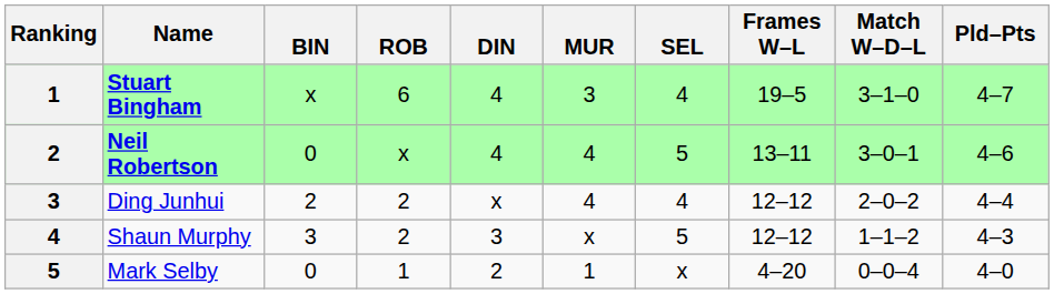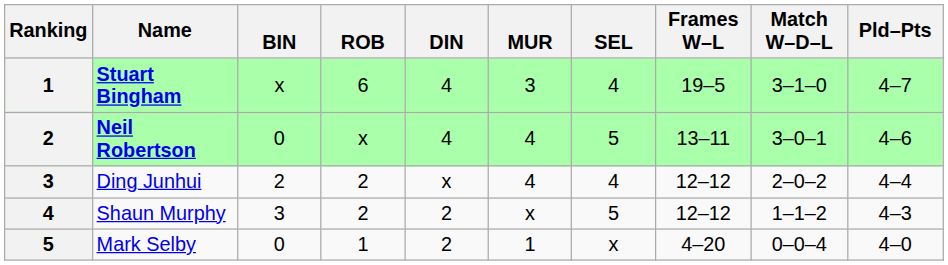 <table class="wikitable" style="text-align:center">
 <tr>
 <th width=60>Ranking</th>
 <th class="unsortable" style="width:110px;">Name</th>
 <th width=60><br> BIN</th>
 <th width=60><br> ROB</th>
 <th width=60><br> DIN</th>
 <th width=60><br> MUR</th>
 <th width=60><br> SEL</th>
 <th ! width=70>Frames<br>W–L</th>
 <th width=70>Match<br>W–D–L</th>
 <th width=70>Pld–Pts</th>
 </tr>
 <tr style="background:#afa;">
 <th>1</th>
 <td style="text-align:left;"><strong><a href='#'>Stuart Bingham</a></strong></td>
 <td>x</td>
 <td>6</td>
 <td>4</td>
 <td>3</td>
 <td>4</td>
 <td>19–5</td>
 <td>3–1–0</td>
 <td>4–7</td>
 </tr>
 <tr style="background:#afa;">
 <th>2</th>
 <td style="text-align:left;"><strong><a href='#'>Neil Robertson</a></strong></td>
 <td>0</td>
 <td>x</td>
 <td>4</td>
 <td>4</td>
 <td>5</td>
 <td>13–11</td>
 <td>3–0–1</td>
 <td>4–6</td>
 </tr>
 <tr>
 <th>3</th>
 <td style="text-align:left;"><a href='#'>Ding Junhui</a></td>
 <td>2</td>
 <td>2</td>
 <td>x</td>
 <td>4</td>
 <td>4</td>
 <td>12–12</td>
 <td>2–0–2</td>
 <td>4–4</td>
 </tr>
 <tr>
 <th>4</th>
 <td style="text-align:left;"><a href='#'>Shaun Murphy</a></td>
 <td>3</td>
 <td>2</td>
-<td>3</td>
+<td>2</td>
 <td>x</td>
 <td>5</td>
 <td>12–12</td>
 <td>1–1–2</td>
 <td>4–3</td>
 </tr>
 <tr>
 <th>5</th>
 <td style="text-align:left;"><a href='#'>Mark Selby</a></td>
 <td>0</td>
 <td>1</td>
 <td>2</td>
 <td>1</td>
 <td>x</td>
 <td>4–20</td>
 <td>0–0–4</td>
 <td>4–0</td>
 </tr>
 </table>
